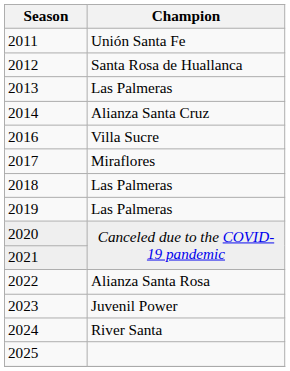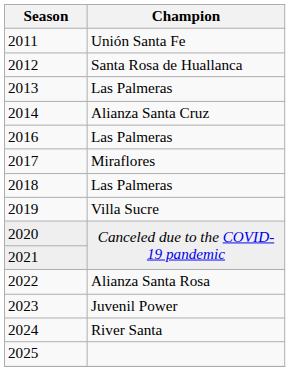 <table class="wikitable sortable">
 <tr>
 <th width=80px>Season</th>
 <th width=200px>Champion</th>
 </tr>
 <tr>
 <td>2011</td>
 <td>Unión Santa Fe</td>
 </tr>
 <tr>
 <td>2012</td>
 <td>Santa Rosa de Huallanca</td>
 </tr>
 <tr>
 <td>2013</td>
 <td>Las Palmeras</td>
 </tr>
 <tr>
 <td>2014</td>
 <td>Alianza Santa Cruz</td>
 </tr>
 <tr>
 <td>2016</td>
-<td>Villa Sucre</td>
+<td>Las Palmeras</td>
 </tr>
 <tr>
 <td>2017</td>
 <td>Miraflores</td>
 </tr>
 <tr>
 <td>2018</td>
 <td>Las Palmeras</td>
 </tr>
 <tr>
 <td>2019</td>
-<td>Las Palmeras</td>
+<td>Villa Sucre</td>
 </tr>
 <tr bgcolor=#efefef>
 <td>2020</td>
 <td rowspan=2 colspan="1" align=center><em>Canceled due to the <a href='#'>COVID-19 pandemic</a></em></td>
 </tr>
 <tr bgcolor=#efefef>
 <td>2021</td>
 </tr>
 <tr>
 <td>2022</td>
 <td>Alianza Santa Rosa</td>
 </tr>
 <tr>
 <td>2023</td>
 <td>Juvenil Power</td>
 </tr>
 <tr>
 <td>2024</td>
 <td>River Santa</td>
 </tr>
 <tr>
 <td>2025</td>
 <td></td>
 </tr>
 <tr>
 </tr>
 </table>
